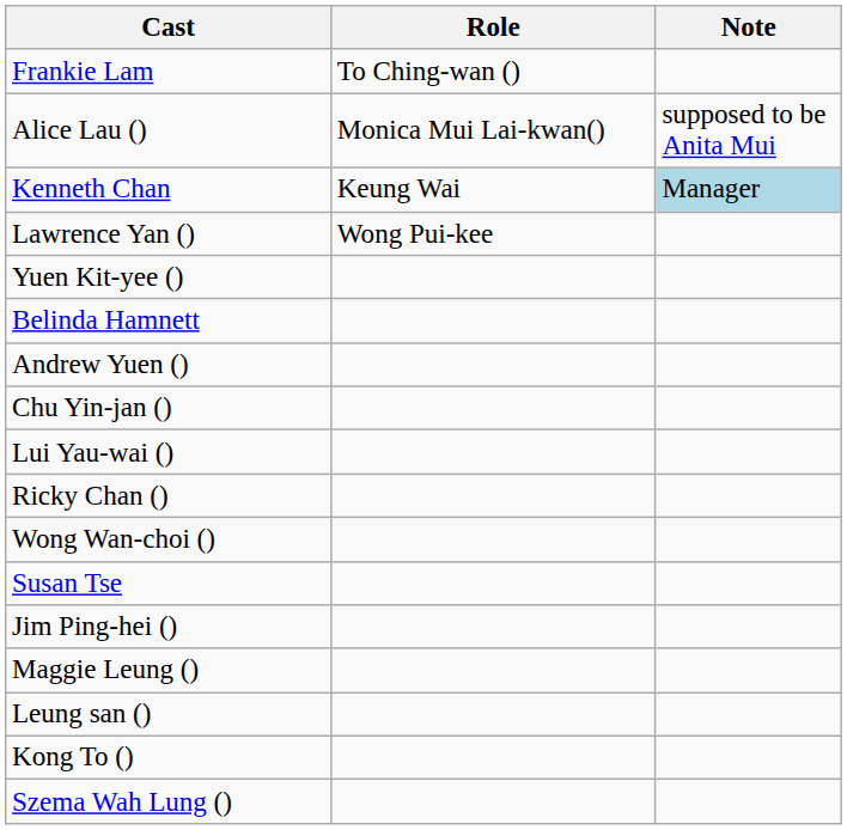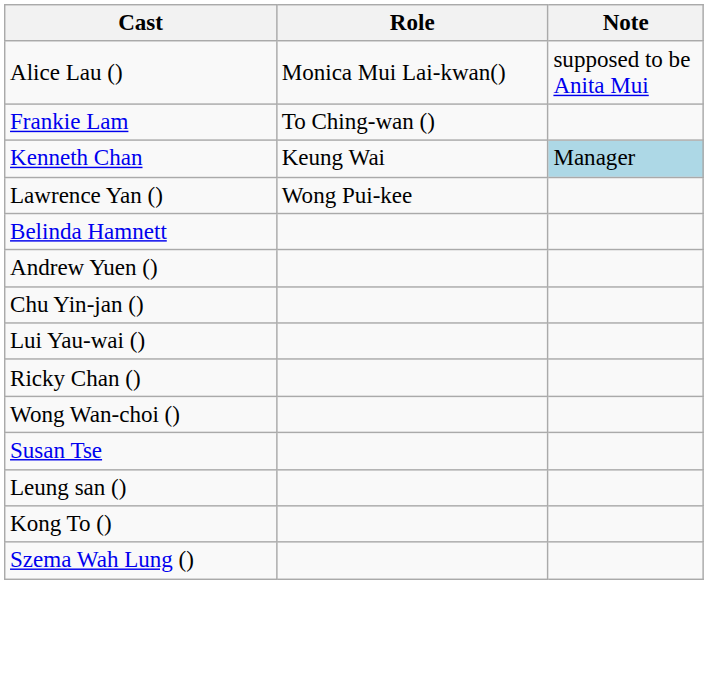 <table class="wikitable" style="width:55%;">
 <tr>
 <th style="width:35%">Cast</th>
 <th style="width:35%">Role</th>
 <th style="width:20%">Note</th>
 </tr>
 <tr>
+<td>Alice Lau ()</td>
+<td>Monica Mui Lai-kwan()</td>
+<td>supposed to be <a href='#'>Anita Mui</a></td>
+</tr>
+<tr>
 <td><a href='#'>Frankie Lam</a></td>
 <td>To Ching-wan ()</td>
 <td></td>
-</tr>
-<tr>
-<td>Alice Lau ()</td>
-<td>Monica Mui Lai-kwan()</td>
-<td>supposed to be <a href='#'>Anita Mui</a></td>
 </tr>
 <tr>
 <td><a href='#'>Kenneth Chan</a></td>
 <td>Keung Wai</td>
 <td style="background: lightblue;">Manager</td>
 </tr>
 <tr>
 <td>Lawrence Yan ()</td>
 <td>Wong Pui-kee</td>
-<td></td>
-</tr>
-<tr>
-<td>Yuen Kit-yee ()</td>
-<td></td>
 <td></td>
 </tr>
 <tr>
 <td><a href='#'>Belinda Hamnett</a></td>
 <td></td>
 <td></td>
 </tr>
 <tr>
 <td>Andrew Yuen ()</td>
 <td></td>
 <td></td>
 </tr>
 <tr>
 <td>Chu Yin-jan ()</td>
 <td></td>
 <td></td>
 </tr>
 <tr>
 <td>Lui Yau-wai ()</td>
 <td></td>
 <td></td>
 </tr>
 <tr>
 <td>Ricky Chan ()</td>
 <td></td>
 <td></td>
 </tr>
 <tr>
 <td>Wong Wan-choi ()</td>
 <td></td>
 <td></td>
 </tr>
 <tr>
 <td><a href='#'>Susan Tse</a></td>
 <td></td>
 <td></td>
 </tr>
 <tr>
-<td>Jim Ping-hei ()</td>
-<td></td>
-<td></td>
-</tr>
-<tr>
-<td>Maggie Leung ()</td>
-<td></td>
-<td></td>
-</tr>
-<tr>
 <td>Leung san ()</td>
 <td></td>
 <td></td>
 </tr>
 <tr>
 <td>Kong To ()</td>
 <td></td>
 <td></td>
 </tr>
 <tr>
 <td><a href='#'>Szema Wah Lung</a> ()</td>
 <td></td>
 <td></td>
 </tr>
 </table>
